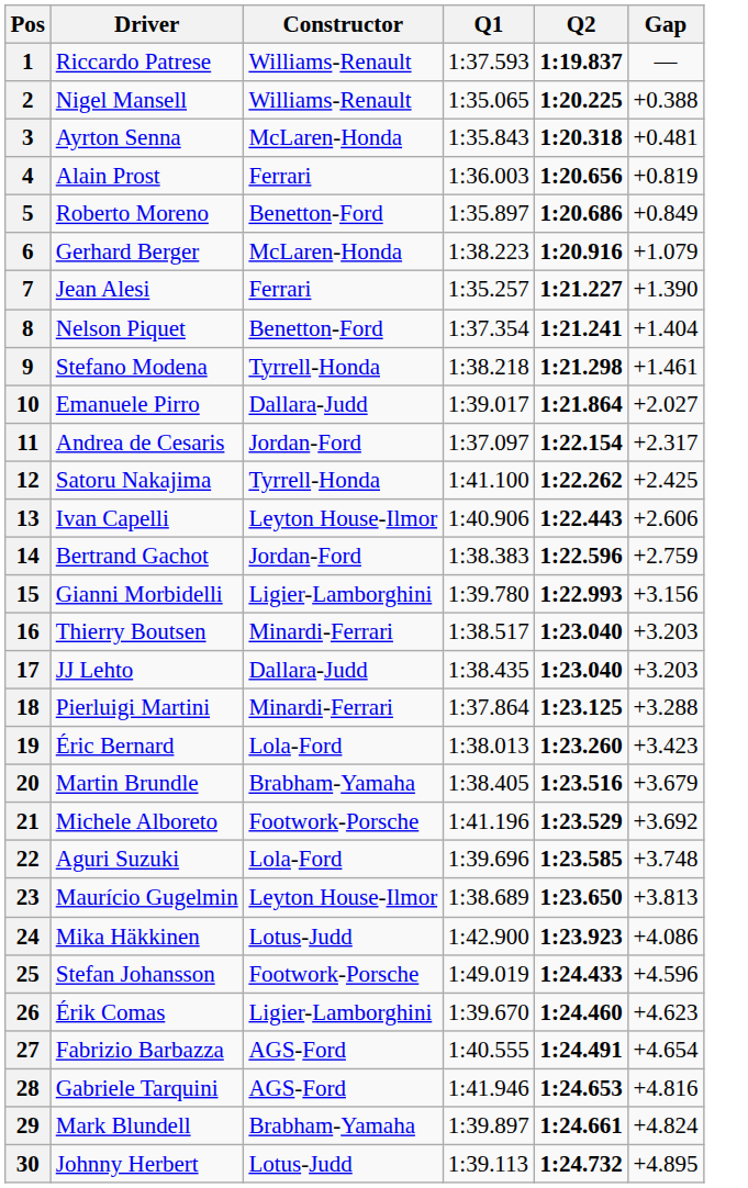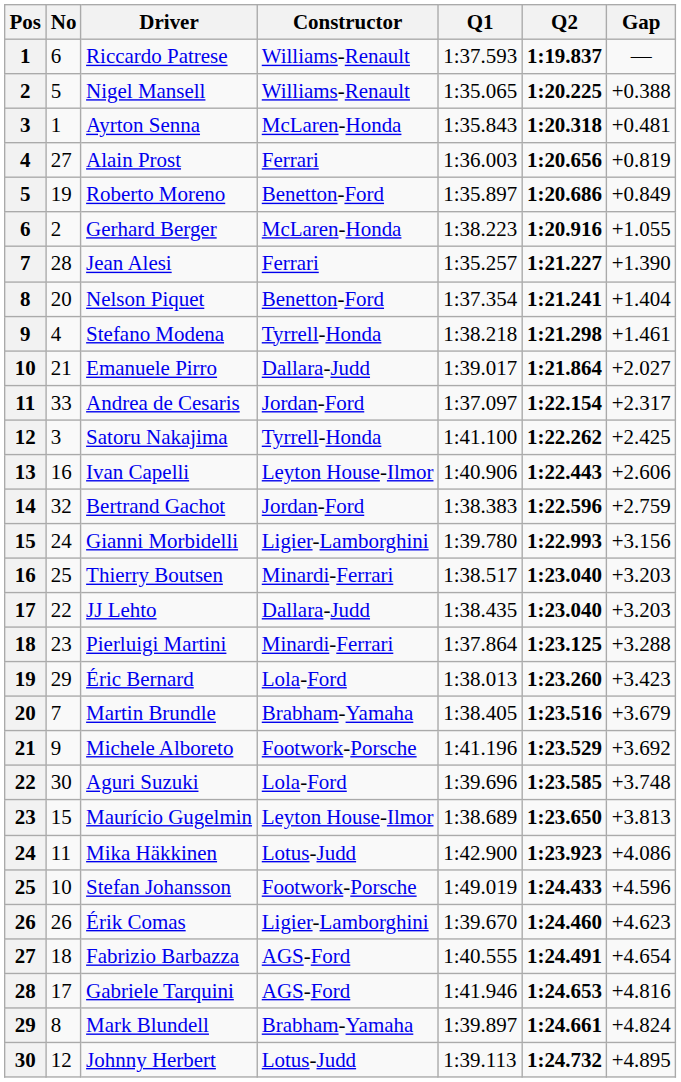 <table class="wikitable sortable" style="font-size: 95%;">
 <tr>
 <th>Pos</th>
+<th>No</th>
 <th>Driver</th>
 <th>Constructor</th>
 <th>Q1</th>
 <th>Q2</th>
 <th>Gap</th>
 </tr>
 <tr>
 <th>1</th>
+<td>6</td>
 <td> <a href='#'>Riccardo Patrese</a></td>
 <td><a href='#'>Williams</a>-<a href='#'>Renault</a></td>
 <td>1:37.593</td>
 <td><strong>1:19.837</strong></td>
 <td align="center">—</td>
 </tr>
 <tr>
 <th>2</th>
+<td>5</td>
 <td> <a href='#'>Nigel Mansell</a></td>
 <td><a href='#'>Williams</a>-<a href='#'>Renault</a></td>
 <td>1:35.065</td>
 <td><strong>1:20.225</strong></td>
 <td>+0.388</td>
 </tr>
 <tr>
 <th>3</th>
+<td>1</td>
 <td> <a href='#'>Ayrton Senna</a></td>
 <td><a href='#'>McLaren</a>-<a href='#'>Honda</a></td>
 <td>1:35.843</td>
 <td><strong>1:20.318</strong></td>
 <td>+0.481</td>
 </tr>
 <tr>
 <th>4</th>
+<td>27</td>
 <td> <a href='#'>Alain Prost</a></td>
 <td><a href='#'>Ferrari</a></td>
 <td>1:36.003</td>
 <td><strong>1:20.656</strong></td>
 <td>+0.819</td>
 </tr>
 <tr>
 <th>5</th>
+<td>19</td>
 <td> <a href='#'>Roberto Moreno</a></td>
 <td><a href='#'>Benetton</a>-<a href='#'>Ford</a></td>
 <td>1:35.897</td>
 <td><strong>1:20.686</strong></td>
 <td>+0.849</td>
 </tr>
 <tr>
 <th>6</th>
+<td>2</td>
 <td> <a href='#'>Gerhard Berger</a></td>
 <td><a href='#'>McLaren</a>-<a href='#'>Honda</a></td>
 <td>1:38.223</td>
 <td><strong>1:20.916</strong></td>
-<td>+1.079</td>
+<td>+1.055</td>
 </tr>
 <tr>
 <th>7</th>
+<td>28</td>
 <td> <a href='#'>Jean Alesi</a></td>
 <td><a href='#'>Ferrari</a></td>
 <td>1:35.257</td>
 <td><strong>1:21.227</strong></td>
 <td>+1.390</td>
 </tr>
 <tr>
 <th>8</th>
+<td>20</td>
 <td> <a href='#'>Nelson Piquet</a></td>
 <td><a href='#'>Benetton</a>-<a href='#'>Ford</a></td>
 <td>1:37.354</td>
 <td><strong>1:21.241</strong></td>
 <td>+1.404</td>
 </tr>
 <tr>
 <th>9</th>
+<td>4</td>
 <td> <a href='#'>Stefano Modena</a></td>
 <td><a href='#'>Tyrrell</a>-<a href='#'>Honda</a></td>
 <td>1:38.218</td>
 <td><strong>1:21.298</strong></td>
 <td>+1.461</td>
 </tr>
 <tr>
 <th>10</th>
+<td>21</td>
 <td> <a href='#'>Emanuele Pirro</a></td>
 <td><a href='#'>Dallara</a>-<a href='#'>Judd</a></td>
 <td>1:39.017</td>
 <td><strong>1:21.864</strong></td>
 <td>+2.027</td>
 </tr>
 <tr>
 <th>11</th>
+<td>33</td>
 <td> <a href='#'>Andrea de Cesaris</a></td>
 <td><a href='#'>Jordan</a>-<a href='#'>Ford</a></td>
 <td>1:37.097</td>
 <td><strong>1:22.154</strong></td>
 <td>+2.317</td>
 </tr>
 <tr>
 <th>12</th>
+<td>3</td>
 <td> <a href='#'>Satoru Nakajima</a></td>
 <td><a href='#'>Tyrrell</a>-<a href='#'>Honda</a></td>
 <td>1:41.100</td>
 <td><strong>1:22.262</strong></td>
 <td>+2.425</td>
 </tr>
 <tr>
 <th>13</th>
+<td>16</td>
 <td> <a href='#'>Ivan Capelli</a></td>
 <td><a href='#'>Leyton House</a>-<a href='#'>Ilmor</a></td>
 <td>1:40.906</td>
 <td><strong>1:22.443</strong></td>
 <td>+2.606</td>
 </tr>
 <tr>
 <th>14</th>
+<td>32</td>
 <td> <a href='#'>Bertrand Gachot</a></td>
 <td><a href='#'>Jordan</a>-<a href='#'>Ford</a></td>
 <td>1:38.383</td>
 <td><strong>1:22.596</strong></td>
 <td>+2.759</td>
 </tr>
 <tr>
 <th>15</th>
+<td>24</td>
 <td> <a href='#'>Gianni Morbidelli</a></td>
 <td><a href='#'>Ligier</a>-<a href='#'>Lamborghini</a></td>
 <td>1:39.780</td>
 <td><strong>1:22.993</strong></td>
 <td>+3.156</td>
 </tr>
 <tr>
 <th>16</th>
+<td>25</td>
 <td> <a href='#'>Thierry Boutsen</a></td>
 <td><a href='#'>Minardi</a>-<a href='#'>Ferrari</a></td>
 <td>1:38.517</td>
 <td><strong>1:23.040</strong></td>
 <td>+3.203</td>
 </tr>
 <tr>
 <th>17</th>
+<td>22</td>
 <td> <a href='#'>JJ Lehto</a></td>
 <td><a href='#'>Dallara</a>-<a href='#'>Judd</a></td>
 <td>1:38.435</td>
 <td><strong>1:23.040</strong></td>
 <td>+3.203</td>
 </tr>
 <tr>
 <th>18</th>
+<td>23</td>
 <td> <a href='#'>Pierluigi Martini</a></td>
 <td><a href='#'>Minardi</a>-<a href='#'>Ferrari</a></td>
 <td>1:37.864</td>
 <td><strong>1:23.125</strong></td>
 <td>+3.288</td>
 </tr>
 <tr>
 <th>19</th>
+<td>29</td>
 <td> <a href='#'>Éric Bernard</a></td>
 <td><a href='#'>Lola</a>-<a href='#'>Ford</a></td>
 <td>1:38.013</td>
 <td><strong>1:23.260</strong></td>
 <td>+3.423</td>
 </tr>
 <tr>
 <th>20</th>
+<td>7</td>
 <td> <a href='#'>Martin Brundle</a></td>
 <td><a href='#'>Brabham</a>-<a href='#'>Yamaha</a></td>
 <td>1:38.405</td>
 <td><strong>1:23.516</strong></td>
 <td>+3.679</td>
 </tr>
 <tr>
 <th>21</th>
+<td>9</td>
 <td> <a href='#'>Michele Alboreto</a></td>
 <td><a href='#'>Footwork</a>-<a href='#'>Porsche</a></td>
 <td>1:41.196</td>
 <td><strong>1:23.529</strong></td>
 <td>+3.692</td>
 </tr>
 <tr>
 <th>22</th>
+<td>30</td>
 <td> <a href='#'>Aguri Suzuki</a></td>
 <td><a href='#'>Lola</a>-<a href='#'>Ford</a></td>
 <td>1:39.696</td>
 <td><strong>1:23.585</strong></td>
 <td>+3.748</td>
 </tr>
 <tr>
 <th>23</th>
+<td>15</td>
 <td> <a href='#'>Maurício Gugelmin</a></td>
 <td><a href='#'>Leyton House</a>-<a href='#'>Ilmor</a></td>
 <td>1:38.689</td>
 <td><strong>1:23.650</strong></td>
 <td>+3.813</td>
 </tr>
 <tr>
 <th>24</th>
+<td>11</td>
 <td> <a href='#'>Mika Häkkinen</a></td>
 <td><a href='#'>Lotus</a>-<a href='#'>Judd</a></td>
 <td>1:42.900</td>
 <td><strong>1:23.923</strong></td>
 <td>+4.086</td>
 </tr>
 <tr>
 <th>25</th>
+<td>10</td>
 <td> <a href='#'>Stefan Johansson</a></td>
 <td><a href='#'>Footwork</a>-<a href='#'>Porsche</a></td>
 <td>1:49.019</td>
 <td><strong>1:24.433</strong></td>
 <td>+4.596</td>
 </tr>
 <tr>
 <th>26</th>
+<td>26</td>
 <td> <a href='#'>Érik Comas</a></td>
 <td><a href='#'>Ligier</a>-<a href='#'>Lamborghini</a></td>
 <td>1:39.670</td>
 <td><strong>1:24.460</strong></td>
 <td>+4.623</td>
 </tr>
 <tr>
 <th>27</th>
+<td>18</td>
 <td> <a href='#'>Fabrizio Barbazza</a></td>
 <td><a href='#'>AGS</a>-<a href='#'>Ford</a></td>
 <td>1:40.555</td>
 <td><strong>1:24.491</strong></td>
 <td>+4.654</td>
 </tr>
 <tr>
 <th>28</th>
+<td>17</td>
 <td> <a href='#'>Gabriele Tarquini</a></td>
 <td><a href='#'>AGS</a>-<a href='#'>Ford</a></td>
 <td>1:41.946</td>
 <td><strong>1:24.653</strong></td>
 <td>+4.816</td>
 </tr>
 <tr>
 <th>29</th>
+<td>8</td>
 <td> <a href='#'>Mark Blundell</a></td>
 <td><a href='#'>Brabham</a>-<a href='#'>Yamaha</a></td>
 <td>1:39.897</td>
 <td><strong>1:24.661</strong></td>
 <td>+4.824</td>
 </tr>
 <tr>
 <th>30</th>
+<td>12</td>
 <td> <a href='#'>Johnny Herbert</a></td>
 <td><a href='#'>Lotus</a>-<a href='#'>Judd</a></td>
 <td>1:39.113</td>
 <td><strong>1:24.732</strong></td>
 <td>+4.895</td>
 </tr>
 </table>
